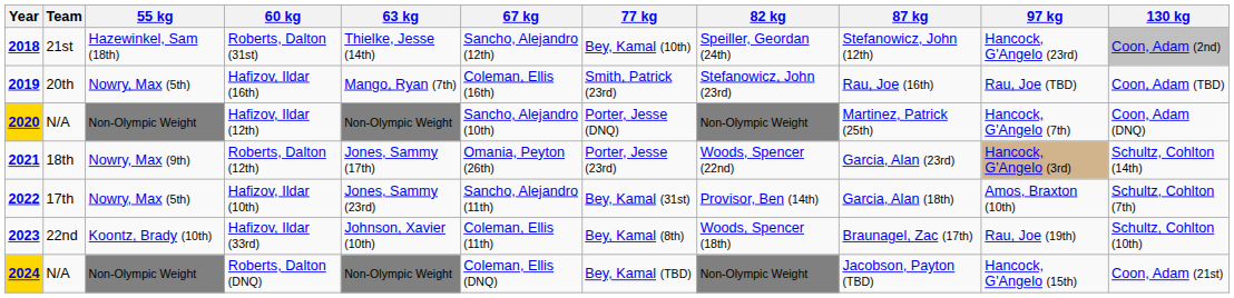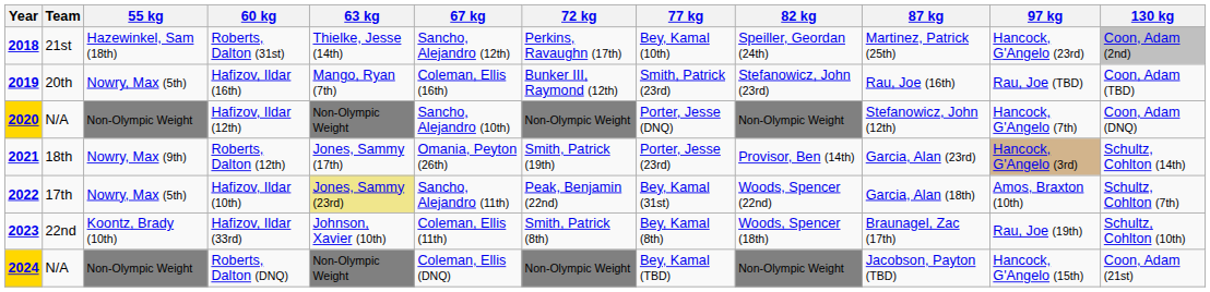 <table class="wikitable sortable" style="font-size: 90%">
 <tr>
 <th>Year</th>
 <th>Team</th>
 <th width=300><a href='#'>55 kg</a></th>
 <th width=275><a href='#'>60 kg</a></th>
 <th width=275><a href='#'>63 kg</a></th>
 <th width=275><a href='#'>67 kg</a></th>
+<th width=300><a href='#'>72 kg</a></th>
 <th width=300><a href='#'>77 kg</a></th>
 <th width=300><a href='#'>82 kg</a></th>
 <th width=300><a href='#'>87 kg</a></th>
 <th width=300><a href='#'>97 kg</a></th>
 <th width=300><a href='#'>130 kg</a></th>
 </tr>
 <tr>
 <td><strong><a href='#'>2018</a></strong></td>
 <td bgcolor="">21st</td>
 <td><a href='#'>Hazewinkel, Sam</a> <small>(18th) </small></td>
 <td bgcolor=""><a href='#'>Roberts, Dalton</a>  <small>(31st) </small></td>
 <td><a href='#'>Thielke, Jesse</a>  <small>(14th) </small></td>
 <td><a href='#'>Sancho, Alejandro</a>  <small>(12th) </small></td>
+<td bgcolor=""><a href='#'>Perkins, Ravaughn</a> <small>(17th) </small></td>
 <td bgcolor=""><a href='#'>Bey, Kamal</a> <small>(10th)</small></td>
 <td bgcolor=""><a href='#'>Speiller, Geordan</a> <small>(24th) </small></td>
-<td bgcolor=""><a href='#'>Stefanowicz, John</a> <small>(12th) </small></td>
+<td bgcolor=""><a href='#'>Martinez, Patrick</a> <small>(25th) </small></td>
 <td bgcolor=""><a href='#'>Hancock, G'Angelo</a> <small>(23rd) </small></td>
 <td bgcolor="SILVER"><a href='#'>Coon, Adam</a> <small>(2nd)</small></td>
 </tr>
 <tr>
 <td><strong><a href='#'>2019</a></strong></td>
 <td bgcolor="">20th</td>
 <td><a href='#'>Nowry, Max</a> <small>(5th) </small></td>
 <td bgcolor=""><a href='#'>Hafizov, Ildar</a>  <small>(16th) </small></td>
 <td><a href='#'>Mango, Ryan</a>  <small>(7th) </small></td>
 <td><a href='#'>Coleman, Ellis</a> <small>(16th) </small></td>
+<td bgcolor=""><a href='#'>Bunker III, Raymond</a> <small>(12th) </small></td>
 <td bgcolor=""><a href='#'>Smith, Patrick</a> <small>(23rd) </small></td>
 <td bgcolor=""><a href='#'>Stefanowicz, John</a> <small>(23rd) </small></td>
 <td bgcolor=""><a href='#'>Rau, Joe</a> <small>(16th) </small></td>
 <td bgcolor=""><a href='#'>Rau, Joe</a> <small>(TBD) </small></td>
 <td><a href='#'>Coon, Adam</a> <small>(TBD)</small></td>
 </tr>
 <tr>
 <td bgcolor="gold"><strong><a href='#'>2020</a></strong></td>
 <td bgcolor="">N/A</td>
 <td bgcolor="GREY"><small> Non-Olympic Weight </small></td>
 <td bgcolor=""><a href='#'>Hafizov, Ildar</a>  <small>(12th) </small></td>
 <td bgcolor="GREY"><small> Non-Olympic Weight </small></td>
 <td bgcolor=""><a href='#'>Sancho, Alejandro</a>  <small>(10th) </small></td>
+<td bgcolor="GREY"><small> Non-Olympic Weight </small></td>
 <td><a href='#'>Porter, Jesse</a> <small>(DNQ) </small></td>
 <td bgcolor="GREY"><small> Non-Olympic Weight </small></td>
-<td bgcolor=""><a href='#'>Martinez, Patrick</a> <small>(25th) </small></td>
+<td bgcolor=""><a href='#'>Stefanowicz, John</a> <small>(12th) </small></td>
 <td bgcolor=""><a href='#'>Hancock, G'Angelo</a> <small>(7th) </small></td>
 <td><a href='#'>Coon, Adam</a> <small>(DNQ)</small></td>
 </tr>
 <tr>
 <td><strong><a href='#'>2021</a></strong></td>
 <td bgcolor="">18th</td>
 <td bgcolor=""><a href='#'>Nowry, Max</a> <small>(9th) </small></td>
 <td bgcolor=""><a href='#'>Roberts, Dalton</a>  <small>(12th) </small></td>
 <td><a href='#'>Jones, Sammy</a>  <small>(17th) </small></td>
 <td><a href='#'>Omania, Peyton</a> <small>(26th) </small></td>
+<td bgcolor=""><a href='#'>Smith, Patrick</a> <small>(19th) </small></td>
 <td bgcolor=""><a href='#'>Porter, Jesse</a> <small>(23rd) </small></td>
-<td bgcolor=""><a href='#'>Woods, Spencer</a> <small>(22nd) </small></td>
+<td bgcolor=""><a href='#'>Provisor, Ben</a> <small>(14th) </small></td>
 <td bgcolor=""><a href='#'>Garcia, Alan</a> <small>(23rd) </small></td>
 <td bgcolor="TAN"><a href='#'>Hancock, G'Angelo</a> <small>(3rd) </small></td>
 <td bgcolor=""><a href='#'>Schultz, Cohlton</a> <small>(14th)</small></td>
 </tr>
 <tr>
 <td><strong><a href='#'>2022</a></strong></td>
 <td bgcolor="">17th</td>
 <td bgcolor=""><a href='#'>Nowry, Max</a> <small>(5th) </small></td>
 <td bgcolor=""><a href='#'>Hafizov, Ildar</a>  <small>(10th) </small></td>
-<td><a href='#'>Jones, Sammy</a>  <small>(23rd) </small></td>
+<td style="background: khaki;"><a href='#'>Jones, Sammy</a>  <small>(23rd) </small></td>
 <td><a href='#'>Sancho, Alejandro</a>  <small>(11th) </small></td>
+<td bgcolor=""><a href='#'>Peak, Benjamin</a> <small>(22nd) </small></td>
 <td bgcolor=""><a href='#'>Bey, Kamal</a> <small>(31st)</small></td>
-<td bgcolor=""><a href='#'>Provisor, Ben</a> <small>(14th) </small></td>
+<td bgcolor=""><a href='#'>Woods, Spencer</a> <small>(22nd) </small></td>
 <td bgcolor=""><a href='#'>Garcia, Alan</a> <small>(18th) </small></td>
 <td bgcolor=""><a href='#'>Amos, Braxton</a> <small>(10th) </small></td>
 <td bgcolor=""><a href='#'>Schultz, Cohlton</a> <small>(7th)</small></td>
 </tr>
 <tr>
 <td><strong><a href='#'>2023</a></strong></td>
 <td bgcolor="">22nd</td>
 <td bgcolor=""><a href='#'>Koontz, Brady</a> <small>(10th) </small></td>
 <td bgcolor=""><a href='#'>Hafizov, Ildar</a>  <small>(33rd) </small></td>
 <td><a href='#'>Johnson, Xavier</a>  <small>(10th) </small></td>
 <td><a href='#'>Coleman, Ellis</a> <small>(11th) </small></td>
+<td bgcolor=""><a href='#'>Smith, Patrick</a> <small>(8th) </small></td>
 <td bgcolor=""><a href='#'>Bey, Kamal</a> <small>(8th) </small></td>
 <td bgcolor=""><a href='#'>Woods, Spencer</a> <small>(18th) </small></td>
 <td bgcolor=""><a href='#'>Braunagel, Zac</a> <small>(17th) </small></td>
 <td bgcolor=""><a href='#'>Rau, Joe</a> <small>(19th) </small></td>
 <td bgcolor=""><a href='#'>Schultz, Cohlton</a> <small>(10th)</small></td>
 </tr>
 <tr>
 <td bgcolor="gold"><strong><a href='#'>2024</a></strong></td>
 <td bgcolor="">N/A</td>
 <td bgcolor="GREY"><small> Non-Olympic Weight </small></td>
 <td bgcolor=""><a href='#'>Roberts, Dalton</a>  <small>(DNQ) </small></td>
 <td bgcolor="GREY"><small> Non-Olympic Weight </small></td>
 <td bgcolor=""><a href='#'>Coleman, Ellis</a>  <small>(DNQ) </small></td>
+<td bgcolor="GREY"><small> Non-Olympic Weight </small></td>
 <td><a href='#'>Bey, Kamal</a> <small>(TBD) </small></td>
 <td bgcolor="GREY"><small> Non-Olympic Weight </small></td>
 <td bgcolor=""><a href='#'>Jacobson, Payton</a> <small>(TBD) </small></td>
 <td bgcolor=""><a href='#'>Hancock, G'Angelo</a> <small>(15th) </small></td>
 <td bgcolor=""><a href='#'>Coon, Adam</a> <small>(21st)</small></td>
 </tr>
 </table>
